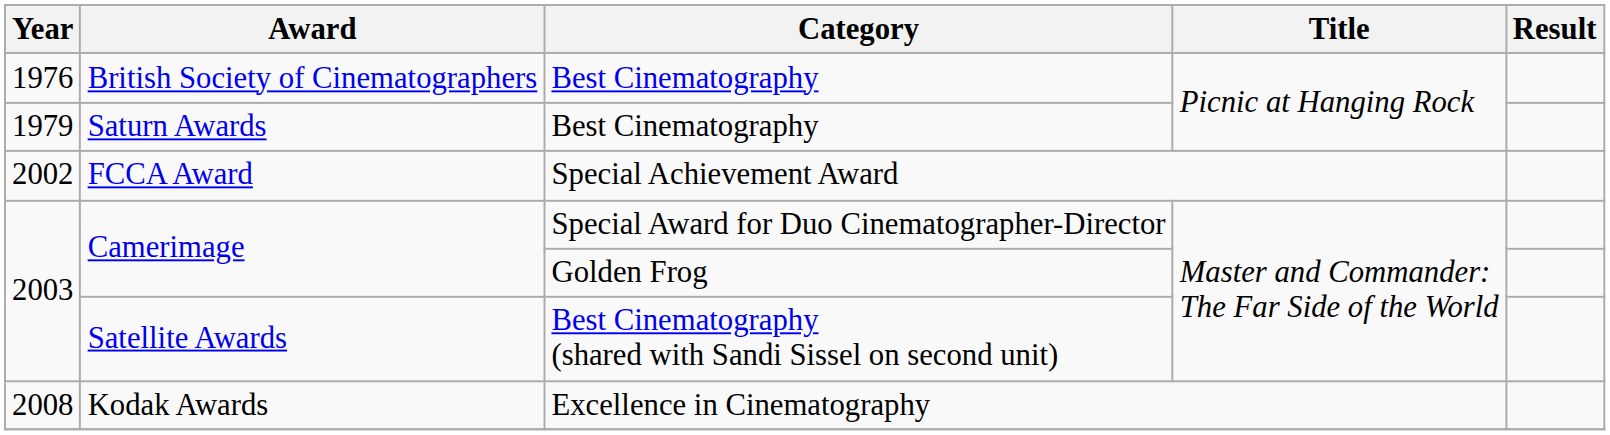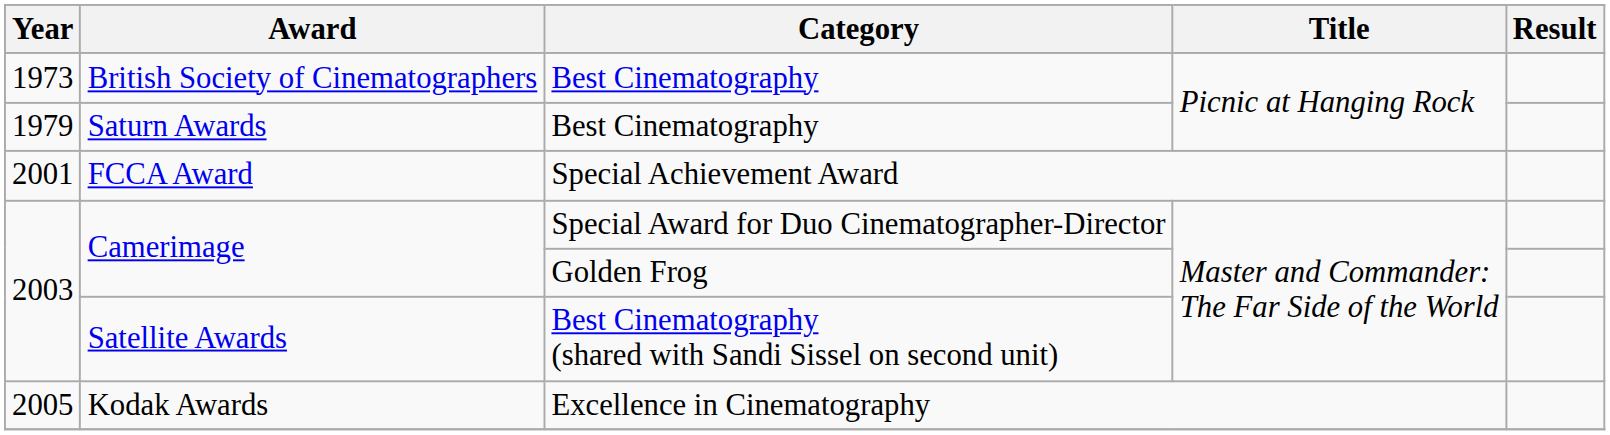 <table class="wikitable">
 <tr>
 <th>Year</th>
 <th>Award</th>
 <th>Category</th>
 <th>Title</th>
 <th>Result</th>
 </tr>
 <tr>
-<td>1976</td>
+<td>1973</td>
 <td><a href='#'>British Society of Cinematographers</a></td>
 <td><a href='#'>Best Cinematography</a></td>
 <td rowspan=2><em>Picnic at Hanging Rock</em></td>
 <td></td>
 </tr>
 <tr>
 <td>1979</td>
 <td><a href='#'>Saturn Awards</a></td>
 <td>Best Cinematography</td>
 <td></td>
 </tr>
 <tr>
-<td>2002</td>
+<td>2001</td>
 <td><a href='#'>FCCA Award</a></td>
 <td colspan=2>Special Achievement Award</td>
 <td></td>
 </tr>
 <tr>
 <td rowspan=3>2003</td>
 <td rowspan=2><a href='#'>Camerimage</a></td>
 <td>Special Award for Duo Cinematographer-Director</td>
 <td rowspan=3><em>Master and Commander:<br>The Far Side of the World</em></td>
 <td></td>
 </tr>
 <tr>
 <td>Golden Frog</td>
 <td></td>
 </tr>
 <tr>
 <td><a href='#'>Satellite Awards</a></td>
 <td><a href='#'>Best Cinematography</a><br>(shared with Sandi Sissel on second unit)</td>
 <td></td>
 </tr>
 <tr>
-<td>2008</td>
+<td>2005</td>
 <td>Kodak Awards</td>
 <td colspan=2>Excellence in Cinematography</td>
 <td></td>
 </tr>
 <tr>
 </tr>
 </table>
